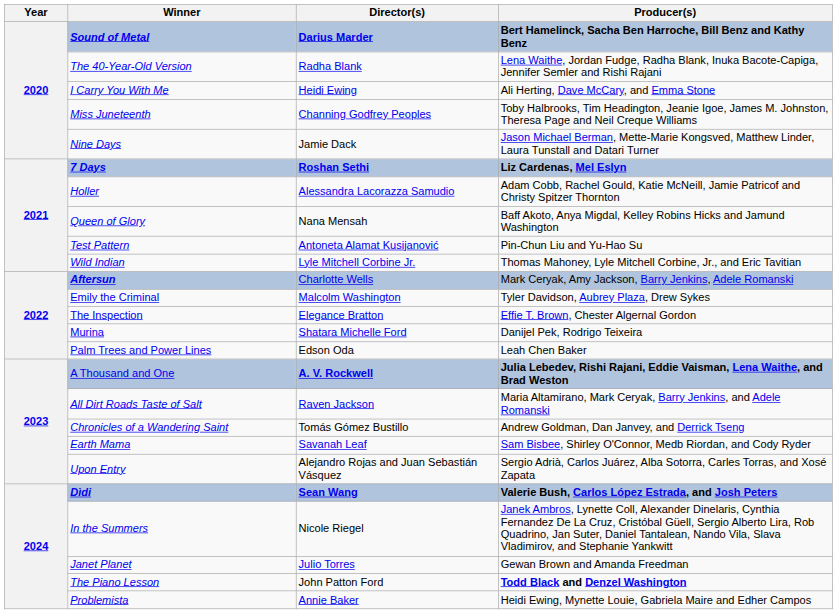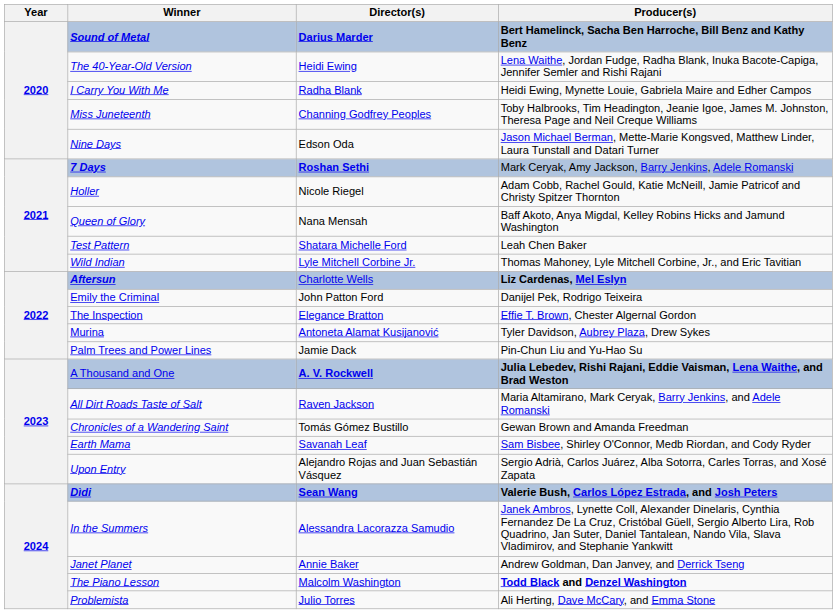 <table class="wikitable" width="95%" cellpadding="5">
 <tr>
 <th width="100">Year</th>
 <th width="400">Winner</th>
 <th width="350">Director(s)</th>
 <th width="600">Producer(s)</th>
 </tr>
 <tr>
 <th rowspan="5" style="text-align:center;"><a href='#'>2020</a><br></th>
 <td style="background:#B0C4DE"><strong><em><a href='#'>Sound of Metal</a></em></strong></td>
 <td style="background:#B0C4DE"><strong><a href='#'>Darius Marder</a></strong></td>
 <td style="background:#B0C4DE"><strong>Bert Hamelinck, Sacha Ben Harroche, Bill Benz and Kathy Benz</strong></td>
 </tr>
 <tr>
 <td><em><a href='#'>The 40-Year-Old Version</a></em></td>
-<td><a href='#'>Radha Blank</a></td>
+<td><a href='#'>Heidi Ewing</a></td>
 <td><a href='#'>Lena Waithe</a>, Jordan Fudge, Radha Blank, Inuka Bacote-Capiga, Jennifer Semler and Rishi Rajani</td>
 </tr>
 <tr>
 <td><em><a href='#'>I Carry You With Me</a></em></td>
-<td><a href='#'>Heidi Ewing</a></td>
-<td>Ali Herting, <a href='#'>Dave McCary</a>, and <a href='#'>Emma Stone</a></td>
+<td><a href='#'>Radha Blank</a></td>
+<td>Heidi Ewing, Mynette Louie, Gabriela Maire and Edher Campos</td>
 </tr>
 <tr>
 <td><em><a href='#'>Miss Juneteenth</a></em></td>
 <td><a href='#'>Channing Godfrey Peoples</a></td>
 <td>Toby Halbrooks, Tim Headington, Jeanie Igoe, James M. Johnston, Theresa Page and Neil Creque Williams</td>
 </tr>
 <tr>
 <td><em><a href='#'>Nine Days</a></em></td>
-<td>Jamie Dack</td>
+<td>Edson Oda</td>
 <td><a href='#'>Jason Michael Berman</a>, Mette-Marie Kongsved, Matthew Linder, Laura Tunstall and Datari Turner</td>
 </tr>
 <tr>
 <th rowspan="5" style="text-align:center;"><a href='#'>2021</a><br></th>
 <td style="background:#B0C4DE"><strong><em><a href='#'>7 Days</a></em></strong></td>
 <td style="background:#B0C4DE"><strong><a href='#'>Roshan Sethi</a></strong></td>
-<td style="background:#B0C4DE"><strong>Liz Cardenas, <a href='#'>Mel Eslyn</a></strong></td>
+<td style="background:#B0C4DE"></strong>Mark Ceryak, Amy Jackson, <a href='#'>Barry Jenkins</a>, <a href='#'>Adele Romanski</a><strong></td>
 </tr>
 <tr>
 <td><em><a href='#'>Holler</a></em></td>
-<td><a href='#'>Alessandra Lacorazza Samudio</a></td>
+<td>Nicole Riegel</td>
 <td>Adam Cobb, Rachel Gould, Katie McNeill, Jamie Patricof and Christy Spitzer Thornton</td>
 </tr>
 <tr>
 <td><em><a href='#'>Queen of Glory</a></em></td>
 <td>Nana Mensah</td>
 <td>Baff Akoto, Anya Migdal, Kelley Robins Hicks and Jamund Washington</td>
 </tr>
 <tr>
 <td><em><a href='#'>Test Pattern</a></em></td>
-<td><a href='#'>Antoneta Alamat Kusijanović</a></td>
-<td>Pin-Chun Liu and Yu-Hao Su</td>
+<td><a href='#'>Shatara Michelle Ford</a></td>
+<td>Leah Chen Baker</td>
 </tr>
 <tr>
 <td><em><a href='#'>Wild Indian</a></em></td>
 <td><a href='#'>Lyle Mitchell Corbine Jr.</a></td>
 <td>Thomas Mahoney, Lyle Mitchell Corbine, Jr., and Eric Tavitian</td>
 </tr>
 <tr>
 <th rowspan="5" style="text-align:center;"><a href='#'>2022</a><br></th>
 <td style="background:#B0C4DE"><strong><em><a href='#'>Aftersun</a><em> <strong></td>
 <td style="background:#B0C4DE"></strong><a href='#'>Charlotte Wells</a><strong></td>
-<td style="background:#B0C4DE"></strong>Mark Ceryak, Amy Jackson, <a href='#'>Barry Jenkins</a>, <a href='#'>Adele Romanski</a><strong></td>
+<td style="background:#B0C4DE"><strong>Liz Cardenas, <a href='#'>Mel Eslyn</a></strong></td>
 </tr>
 <tr>
 <td></em><a href='#'>Emily the Criminal</a><em></td>
-<td><a href='#'>Malcolm Washington</a></td>
-<td>Tyler Davidson, <a href='#'>Aubrey Plaza</a>, Drew Sykes</td>
+<td>John Patton Ford</td>
+<td>Danijel Pek, Rodrigo Teixeira</td>
 </tr>
 <tr>
 <td></em><a href='#'>The Inspection</a><em></td>
 <td><a href='#'>Elegance Bratton</a></td>
 <td><a href='#'>Effie T. Brown</a>, Chester Algernal Gordon</td>
 </tr>
 <tr>
 <td></em><a href='#'>Murina</a><em></td>
-<td><a href='#'>Shatara Michelle Ford</a></td>
-<td>Danijel Pek, Rodrigo Teixeira</td>
+<td><a href='#'>Antoneta Alamat Kusijanović</a></td>
+<td>Tyler Davidson, <a href='#'>Aubrey Plaza</a>, Drew Sykes</td>
 </tr>
 <tr>
 <td></em><a href='#'>Palm Trees and Power Lines</a><em></td>
-<td>Edson Oda</td>
-<td>Leah Chen Baker</td>
+<td>Jamie Dack</td>
+<td>Pin-Chun Liu and Yu-Hao Su</td>
 </tr>
 <tr>
 <th rowspan="5" style="text-align:center;"><a href='#'>2023</a><br></th>
 <td style="background:#B0C4DE"></em></strong><a href='#'>A Thousand and One</a></em> </strong></td>
 <td style="background:#B0C4DE"><strong><a href='#'>A. V. Rockwell</a></strong></td>
 <td style="background:#B0C4DE"><strong>Julia Lebedev, Rishi Rajani, Eddie Vaisman, <a href='#'>Lena Waithe</a>, and Brad Weston</strong></td>
 </tr>
 <tr>
 <td><em><a href='#'>All Dirt Roads Taste of Salt</a></em></td>
 <td><a href='#'>Raven Jackson</a></td>
 <td>Maria Altamirano, Mark Ceryak, <a href='#'>Barry Jenkins</a>, and <a href='#'>Adele Romanski</a></td>
 </tr>
 <tr>
 <td><em><a href='#'>Chronicles of a Wandering Saint</a></em></td>
 <td>Tomás Gómez Bustillo</td>
-<td>Andrew Goldman, Dan Janvey, and <a href='#'>Derrick Tseng</a></td>
+<td>Gewan Brown and Amanda Freedman</td>
 </tr>
 <tr>
 <td><em><a href='#'>Earth Mama</a></em></td>
 <td><a href='#'>Savanah Leaf</a></td>
 <td><a href='#'>Sam Bisbee</a>, Shirley O'Connor, Medb Riordan, and Cody Ryder</td>
 </tr>
 <tr>
 <td><em><a href='#'>Upon Entry</a></em></td>
 <td>Alejandro Rojas and Juan Sebastián Vásquez</td>
 <td>Sergio Adrià, Carlos Juárez, Alba Sotorra, Carles Torras, and Xosé Zapata</td>
 </tr>
 <tr>
 <th rowspan="5"><a href='#'>2024</a></th>
 <td style="background:#B0C4DE"><strong><em><a href='#'>Dìdi</a></em></strong></td>
 <td style="background:#B0C4DE"><strong><a href='#'>Sean Wang</a></strong></td>
 <td style="background:#B0C4DE"><strong>Valerie Bush, <a href='#'>Carlos López Estrada</a>, and <a href='#'>Josh Peters</a></strong></td>
 </tr>
 <tr>
 <td><em><a href='#'>In the Summers</a></em></td>
-<td>Nicole Riegel</td>
+<td><a href='#'>Alessandra Lacorazza Samudio</a></td>
 <td><a href='#'>Janek Ambros</a>, Lynette Coll, Alexander Dinelaris, Cynthia Fernandez De La Cruz, Cristóbal Güell, Sergio Alberto Lira, Rob Quadrino, Jan Suter, Daniel Tantalean, Nando Vila, Slava Vladimirov, and Stephanie Yankwitt</td>
 </tr>
 <tr>
 <td><em><a href='#'>Janet Planet</a></em></td>
-<td><a href='#'>Julio Torres</a></td>
-<td>Gewan Brown and Amanda Freedman</td>
+<td><a href='#'>Annie Baker</a></td>
+<td>Andrew Goldman, Dan Janvey, and <a href='#'>Derrick Tseng</a></td>
 </tr>
 <tr>
 <td><em><a href='#'>The Piano Lesson</a></em></td>
-<td>John Patton Ford</td>
+<td><a href='#'>Malcolm Washington</a></td>
 <td><strong><a href='#'>Todd Black</a> and <a href='#'>Denzel Washington</a></strong></td>
 </tr>
 <tr>
 <td><em><a href='#'>Problemista</a></em></td>
-<td><a href='#'>Annie Baker</a></td>
-<td>Heidi Ewing, Mynette Louie, Gabriela Maire and Edher Campos</td>
+<td><a href='#'>Julio Torres</a></td>
+<td>Ali Herting, <a href='#'>Dave McCary</a>, and <a href='#'>Emma Stone</a></td>
 </tr>
 </table>
